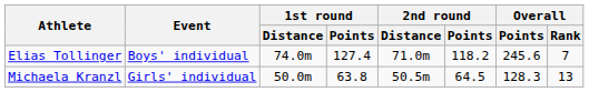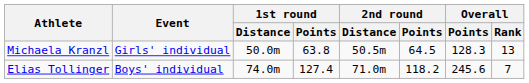 <table class="wikitable">
 <tr>
 <th rowspan="2">Athlete</th>
 <th rowspan="2">Event</th>
 <th colspan="2">1st round</th>
 <th colspan="2">2nd round</th>
 <th colspan="2">Overall</th>
 </tr>
 <tr>
 <th>Distance</th>
 <th>Points</th>
 <th>Distance</th>
 <th>Points</th>
 <th>Points</th>
 <th>Rank</th>
 </tr>
 <tr>
+<td><a href='#'>Michaela Kranzl</a></td>
+<td><a href='#'>Girls' individual</a></td>
+<td align="center">50.0m</td>
+<td align="center">63.8</td>
+<td align="center">50.5m</td>
+<td align="center">64.5</td>
+<td align="center">128.3</td>
+<td align="center">13</td>
+</tr>
+<tr>
 <td><a href='#'>Elias Tollinger</a></td>
 <td><a href='#'>Boys' individual</a></td>
 <td align="center">74.0m</td>
 <td align="center">127.4</td>
 <td align="center">71.0m</td>
 <td align="center">118.2</td>
 <td align="center">245.6</td>
 <td align="center">7</td>
 </tr>
-<tr>
-<td><a href='#'>Michaela Kranzl</a></td>
-<td><a href='#'>Girls' individual</a></td>
-<td align="center">50.0m</td>
-<td align="center">63.8</td>
-<td align="center">50.5m</td>
-<td align="center">64.5</td>
-<td align="center">128.3</td>
-<td align="center">13</td>
-</tr>
 </table>
